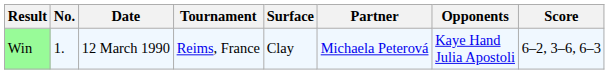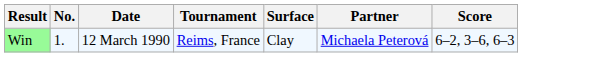 <table class="wikitable" style="font-size:95%">
 <tr>
 <th>Result</th>
 <th>No.</th>
 <th>Date</th>
 <th>Tournament</th>
 <th>Surface</th>
 <th>Partner</th>
-<th>Opponents</th>
 <th>Score</th>
 </tr>
 <tr style="background:#f0f8ff;">
 <td style="background:#98fb98;">Win</td>
 <td>1.</td>
 <td>12 March 1990</td>
 <td><a href='#'>Reims</a>, France</td>
 <td>Clay</td>
 <td> <a href='#'>Michaela Peterová</a></td>
-<td> <a href='#'>Kaye Hand</a> <br>  <a href='#'>Julia Apostoli</a></td>
 <td>6–2, 3–6, 6–3</td>
 </tr>
 </table>
